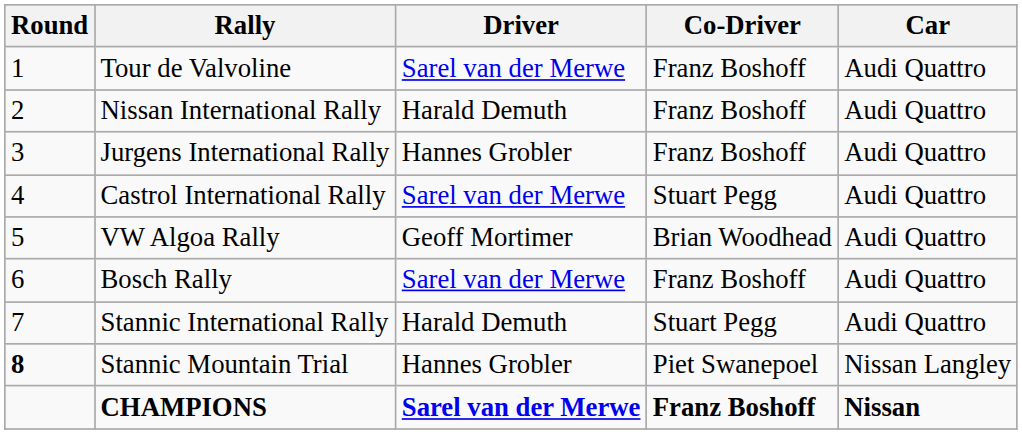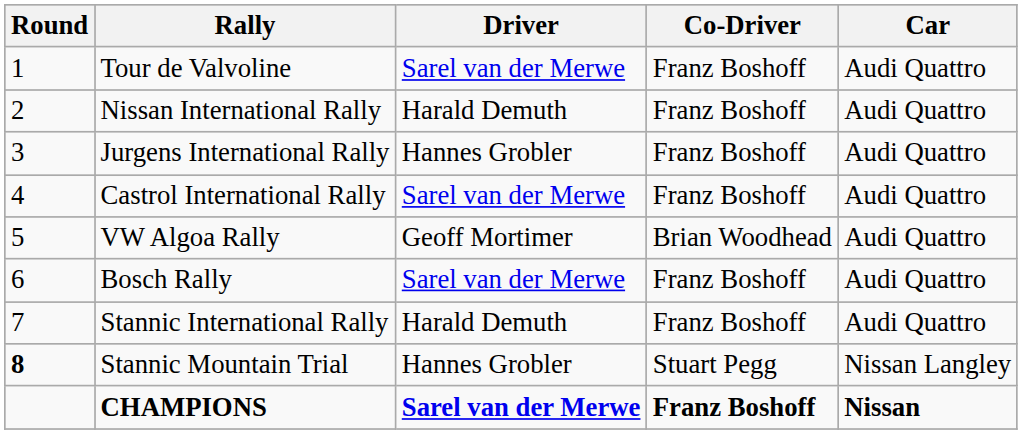 <table class="wikitable">
 <tr>
 <th>Round</th>
 <th>Rally</th>
 <th>Driver</th>
 <th>Co-Driver</th>
 <th>Car</th>
 </tr>
 <tr>
 <td>1</td>
 <td>Tour de Valvoline</td>
 <td><a href='#'>Sarel van der Merwe</a></td>
 <td>Franz Boshoff</td>
 <td>Audi Quattro</td>
 </tr>
 <tr>
 <td>2</td>
 <td>Nissan International Rally</td>
 <td>Harald Demuth</td>
 <td>Franz Boshoff</td>
 <td>Audi Quattro</td>
 </tr>
 <tr>
 <td>3</td>
 <td>Jurgens International Rally</td>
 <td>Hannes Grobler</td>
 <td>Franz Boshoff</td>
 <td>Audi Quattro</td>
 </tr>
 <tr>
 <td>4</td>
 <td>Castrol International Rally</td>
 <td><a href='#'>Sarel van der Merwe</a></td>
-<td>Stuart Pegg</td>
+<td>Franz Boshoff</td>
 <td>Audi Quattro</td>
 </tr>
 <tr>
 <td>5</td>
 <td>VW Algoa Rally</td>
 <td>Geoff Mortimer</td>
 <td>Brian Woodhead</td>
 <td>Audi Quattro</td>
 </tr>
 <tr>
 <td>6</td>
 <td>Bosch Rally</td>
 <td><a href='#'>Sarel van der Merwe</a></td>
 <td>Franz Boshoff</td>
 <td>Audi Quattro</td>
 </tr>
 <tr>
 <td>7</td>
 <td>Stannic International Rally</td>
 <td>Harald Demuth</td>
-<td>Stuart Pegg</td>
+<td>Franz Boshoff</td>
 <td>Audi Quattro</td>
 </tr>
 <tr>
 <td><strong>8</strong></td>
 <td>Stannic Mountain Trial</td>
 <td>Hannes Grobler</td>
-<td>Piet Swanepoel</td>
+<td>Stuart Pegg</td>
 <td>Nissan Langley</td>
 </tr>
 <tr>
 <td></td>
 <td><strong>CHAMPIONS</strong></td>
 <td><strong><a href='#'>Sarel van der Merwe</a></strong></td>
 <td><strong>Franz Boshoff</strong></td>
 <td><strong>Nissan</strong></td>
 </tr>
 </table>
